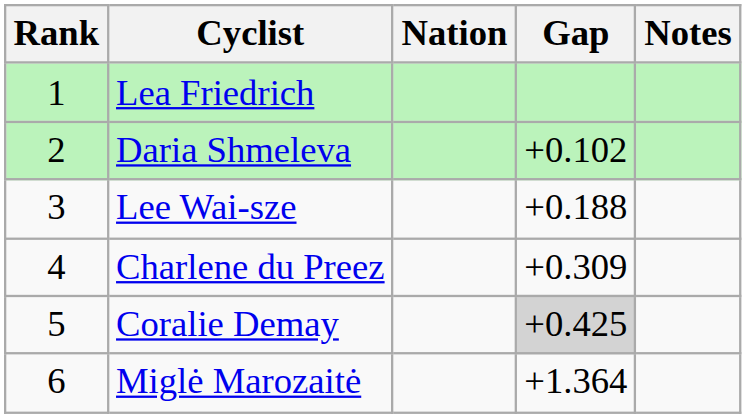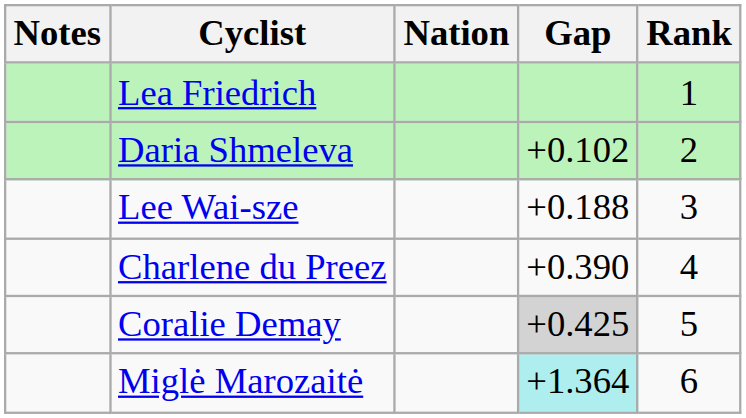 <table class="wikitable" style="text-align:center">
 <tr>
-<th>Rank</th>
+<th>Notes</th>
 <th>Cyclist</th>
 <th>Nation</th>
 <th>Gap</th>
-<th>Notes</th>
+<th>Rank</th>
 </tr>
 <tr bgcolor=#bbf3bb>
-<td>1</td>
+<td></td>
 <td align=left><a href='#'>Lea Friedrich</a></td>
 <td align=left></td>
 <td></td>
-<td></td>
+<td>1</td>
 </tr>
 <tr bgcolor=#bbf3bb>
-<td>2</td>
+<td></td>
 <td align=left><a href='#'>Daria Shmeleva</a></td>
 <td align=left></td>
 <td>+0.102</td>
-<td></td>
+<td>2</td>
 </tr>
 <tr>
-<td>3</td>
+<td></td>
 <td align=left><a href='#'>Lee Wai-sze</a></td>
 <td align=left></td>
 <td>+0.188</td>
-<td></td>
+<td>3</td>
 </tr>
 <tr>
-<td>4</td>
+<td></td>
 <td align=left><a href='#'>Charlene du Preez</a></td>
 <td align=left></td>
-<td>+0.309</td>
-<td></td>
+<td>+0.390</td>
+<td>4</td>
 </tr>
 <tr>
-<td>5</td>
+<td></td>
 <td align=left><a href='#'>Coralie Demay</a></td>
 <td align=left></td>
 <td style="background: lightgrey;">+0.425</td>
-<td></td>
+<td>5</td>
 </tr>
 <tr>
-<td>6</td>
+<td></td>
 <td align=left><a href='#'>Miglė Marozaitė</a></td>
 <td align=left></td>
-<td>+1.364</td>
-<td></td>
+<td style="background: paleturquoise;">+1.364</td>
+<td>6</td>
 </tr>
 </table>
